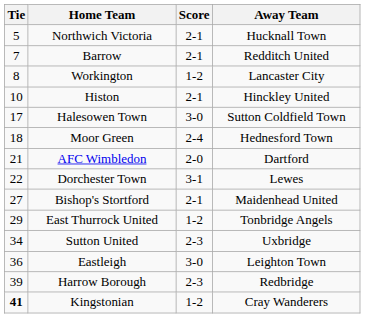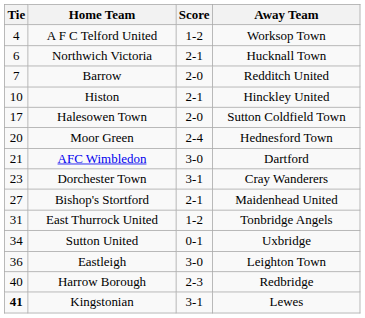 <table class="wikitable" style="text-align:center;">
 <tr>
 <th width=20>Tie</th>
 <th width=175>Home Team</th>
 <th width=20>Score</th>
 <th width=175>Away Team</th>
 </tr>
 <tr>
-<td>5</td>
+<td>4</td>
+<td>A F C Telford United</td>
+<td>1-2</td>
+<td>Worksop Town</td>
+</tr>
+<tr>
+<td>6</td>
 <td>Northwich Victoria</td>
 <td>2-1</td>
 <td>Hucknall Town</td>
 </tr>
 <tr>
 <td>7</td>
 <td>Barrow</td>
-<td>2-1</td>
+<td>2-0</td>
 <td>Redditch United</td>
-</tr>
-<tr>
-<td>8</td>
-<td>Workington</td>
-<td>1-2</td>
-<td>Lancaster City</td>
 </tr>
 <tr>
 <td>10</td>
 <td>Histon</td>
 <td>2-1</td>
 <td>Hinckley United</td>
 </tr>
 <tr>
 <td>17</td>
 <td>Halesowen Town</td>
-<td>3-0</td>
+<td>2-0</td>
 <td>Sutton Coldfield Town</td>
 </tr>
 <tr>
-<td>18</td>
+<td>20</td>
 <td>Moor Green</td>
 <td>2-4</td>
 <td>Hednesford Town</td>
 </tr>
 <tr>
 <td>21</td>
 <td><a href='#'>AFC Wimbledon</a></td>
-<td>2-0</td>
+<td>3-0</td>
 <td>Dartford</td>
 </tr>
 <tr>
-<td>22</td>
+<td>23</td>
 <td>Dorchester Town</td>
 <td>3-1</td>
-<td>Lewes</td>
+<td>Cray Wanderers</td>
 </tr>
 <tr>
 <td>27</td>
 <td>Bishop's Stortford</td>
 <td>2-1</td>
 <td>Maidenhead United</td>
 </tr>
 <tr>
-<td>29</td>
+<td>31</td>
 <td>East Thurrock United</td>
 <td>1-2</td>
 <td>Tonbridge Angels</td>
 </tr>
 <tr>
 <td>34</td>
 <td>Sutton United</td>
-<td>2-3</td>
+<td>0-1</td>
 <td>Uxbridge</td>
 </tr>
 <tr>
 <td>36</td>
 <td>Eastleigh</td>
 <td>3-0</td>
 <td>Leighton Town</td>
 </tr>
 <tr>
-<td>39</td>
+<td>40</td>
 <td>Harrow Borough</td>
 <td>2-3</td>
 <td>Redbridge</td>
 </tr>
 <tr>
 <td><strong>41</strong></td>
 <td>Kingstonian</td>
-<td>1-2</td>
-<td>Cray Wanderers</td>
+<td>3-1</td>
+<td>Lewes</td>
 </tr>
 </table>
